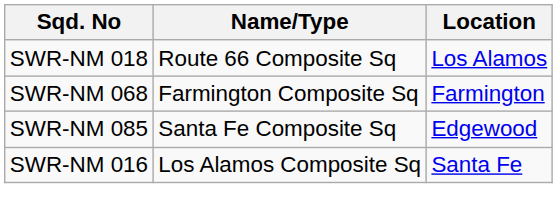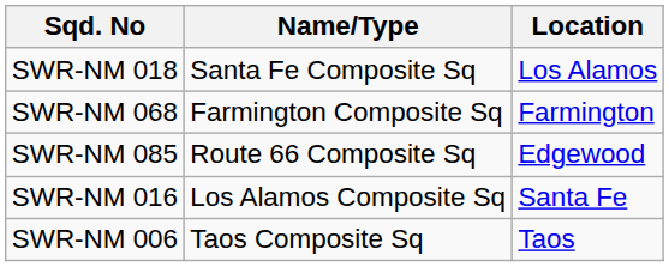 <table class="wikitable">
 <tr>
 <th>Sqd. No</th>
 <th>Name/Type</th>
 <th>Location</th>
 </tr>
 <tr>
 <td>SWR-NM 018</td>
-<td>Route 66 Composite Sq</td>
+<td>Santa Fe Composite Sq</td>
 <td><a href='#'>Los Alamos</a></td>
 </tr>
 <tr>
 <td>SWR-NM 068</td>
 <td>Farmington Composite Sq</td>
 <td><a href='#'>Farmington</a></td>
 </tr>
 <tr>
 <td>SWR-NM 085</td>
-<td>Santa Fe Composite Sq</td>
+<td>Route 66 Composite Sq</td>
 <td><a href='#'>Edgewood</a></td>
 </tr>
 <tr>
 <td>SWR-NM 016</td>
 <td>Los Alamos Composite Sq</td>
 <td><a href='#'>Santa Fe</a></td>
 </tr>
+<tr>
+<td>SWR-NM 006</td>
+<td>Taos Composite Sq</td>
+<td><a href='#'>Taos</a></td>
+</tr>
 </table>
